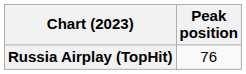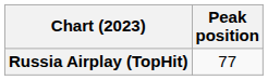 <table class="wikitable plainrowheaders" style="text-align:center">
 <tr>
 <th scope="col">Chart (2023)</th>
 <th scope="col">Peak<br>position</th>
 </tr>
 <tr>
 <th scope="row">Russia Airplay (TopHit)</th>
-<td>76</td>
+<td>77</td>
 </tr>
 </table>
